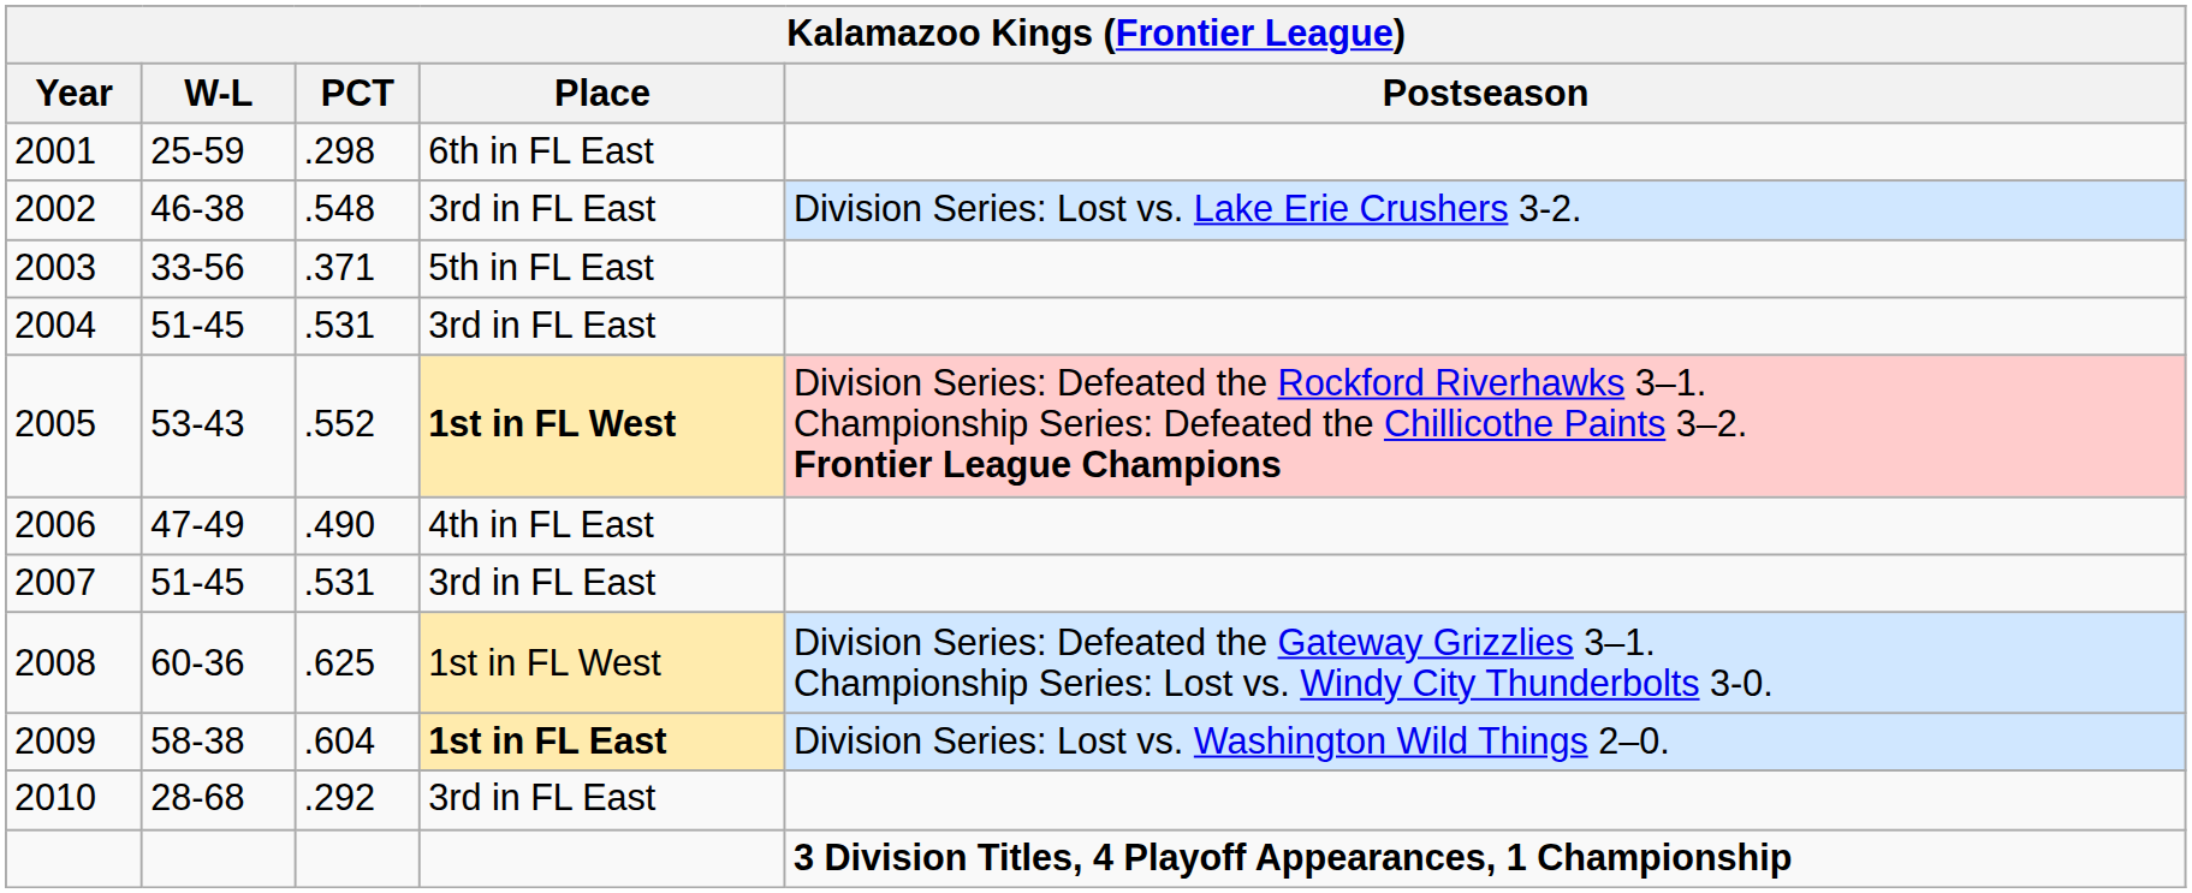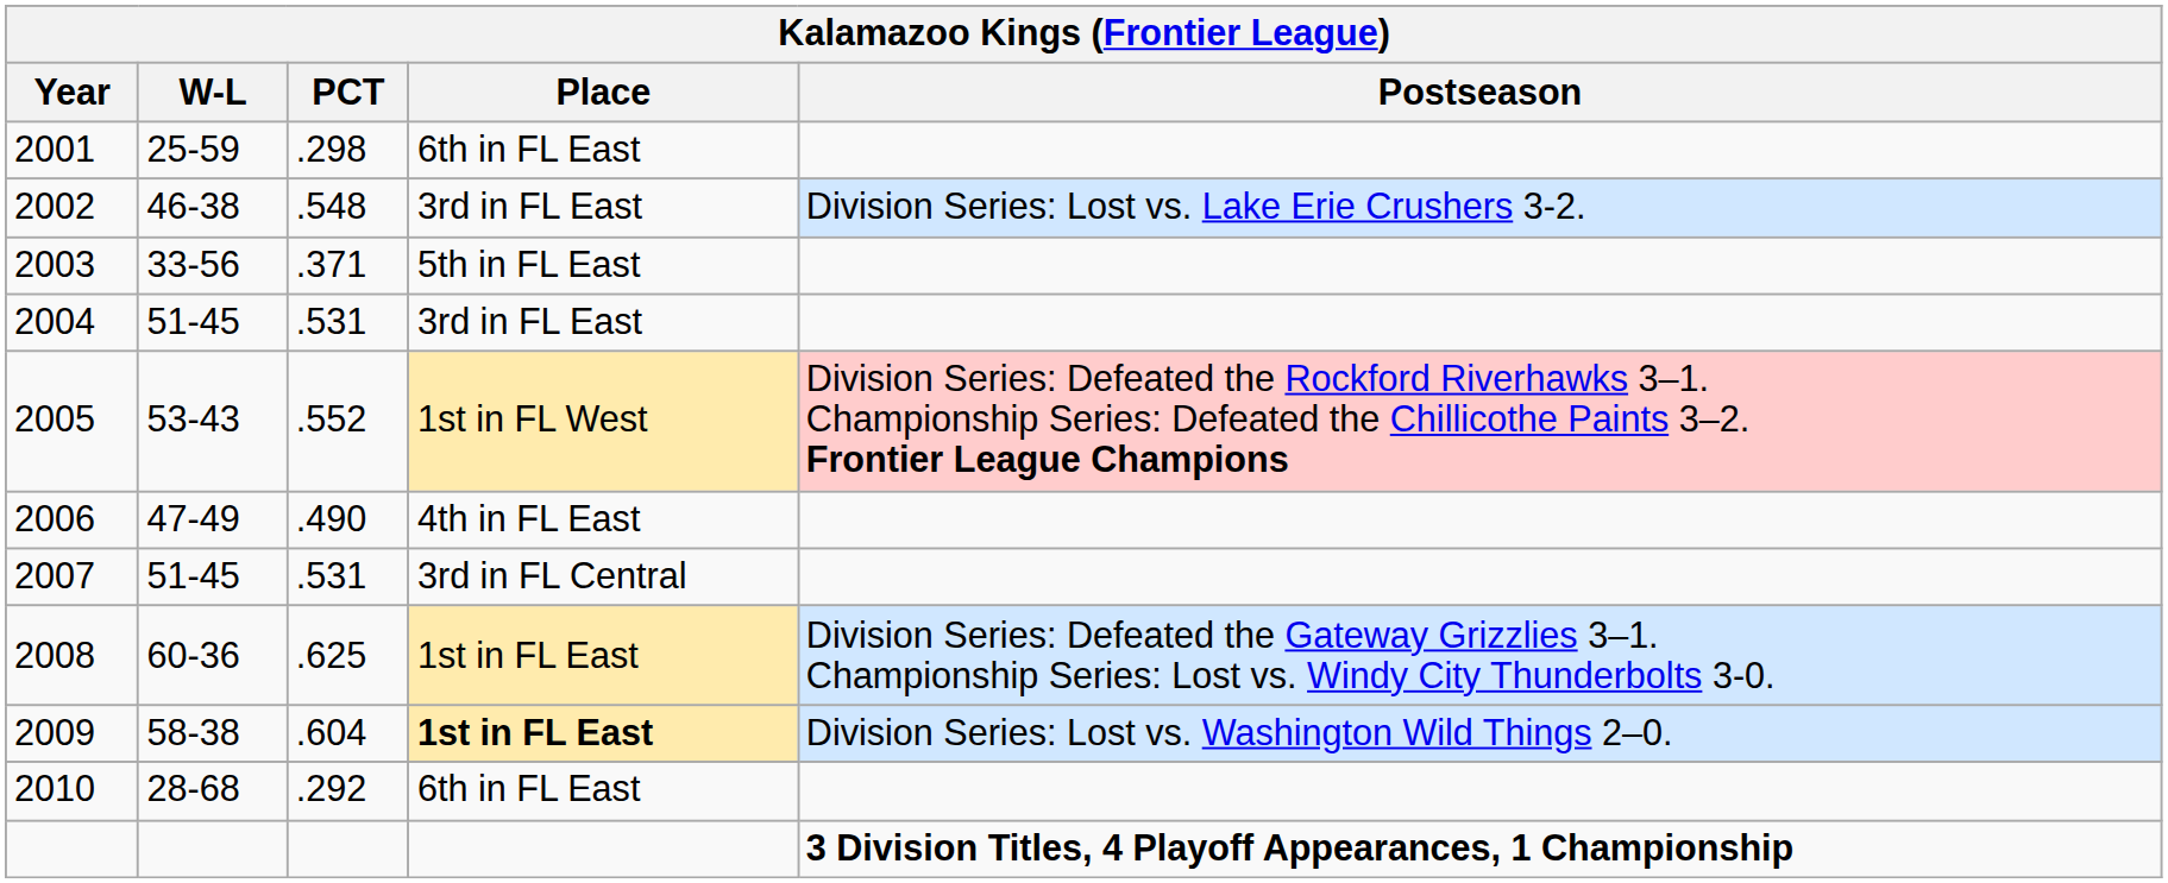 <table class="wikitable" style="width:60%;">
 <tr>
 <th colspan="5" style="text-align:center;"><strong>Kalamazoo Kings (<a href='#'>Frontier League</a>)</strong></th>
 </tr>
 <tr>
 <th>Year</th>
 <th>W-L</th>
 <th>PCT</th>
 <th>Place</th>
 <th>Postseason</th>
 </tr>
 <tr>
 <td>2001</td>
 <td>25-59</td>
 <td>.298</td>
 <td>6th in FL East</td>
 <td></td>
 </tr>
 <tr>
 <td>2002</td>
 <td>46-38</td>
 <td>.548</td>
 <td>3rd in FL East</td>
 <td bgcolor="#D0E7FF">Division Series: Lost vs. <a href='#'>Lake Erie Crushers</a> 3-2.</td>
 </tr>
 <tr>
 <td>2003</td>
 <td>33-56</td>
 <td>.371</td>
 <td>5th in FL East</td>
 <td></td>
 </tr>
 <tr>
 <td>2004</td>
 <td>51-45</td>
 <td>.531</td>
 <td>3rd in FL East</td>
 <td></td>
 </tr>
 <tr>
 <td>2005</td>
 <td>53-43</td>
 <td>.552</td>
-<td style="background:#ffebad;"><strong>1st in FL West</strong></td>
+<td style="background:#ffebad;">1st in FL West</td>
 <td bgcolor="#FFCCCC">Division Series: Defeated the <a href='#'>Rockford Riverhawks</a> 3–1.<br>Championship Series: Defeated the <a href='#'>Chillicothe Paints</a> 3–2.<br><strong>Frontier League Champions</strong></td>
 </tr>
 <tr>
 <td>2006</td>
 <td>47-49</td>
 <td>.490</td>
 <td>4th in FL East</td>
 <td></td>
 </tr>
 <tr>
 <td>2007</td>
 <td>51-45</td>
 <td>.531</td>
-<td>3rd in FL East</td>
+<td>3rd in FL Central</td>
 <td></td>
 </tr>
 <tr>
 <td>2008</td>
 <td>60-36</td>
 <td>.625</td>
-<td style="background:#ffebad;">1st in FL West</td>
+<td style="background:#ffebad;">1st in FL East</td>
 <td bgcolor="#D0E7FF">Division Series: Defeated the <a href='#'>Gateway Grizzlies</a> 3–1.<br> Championship Series: Lost vs. <a href='#'>Windy City Thunderbolts</a> 3-0.</td>
 </tr>
 <tr>
 <td>2009</td>
 <td>58-38</td>
 <td>.604</td>
 <td style="background:#ffebad;"><strong>1st in FL East</strong></td>
 <td bgcolor="#D0E7FF">Division Series: Lost vs. <a href='#'>Washington Wild Things</a> 2–0.</td>
 </tr>
 <tr>
 <td>2010</td>
 <td>28-68</td>
 <td>.292</td>
-<td>3rd in FL East</td>
+<td>6th in FL East</td>
 <td></td>
 </tr>
 <tr>
 <td></td>
 <td></td>
 <td></td>
 <td></td>
 <td><strong>3 Division Titles, 4 Playoff Appearances, 1 Championship</strong></td>
 </tr>
 </table>
